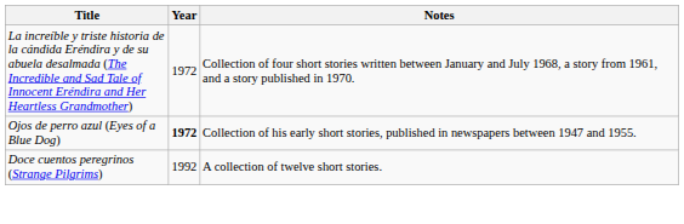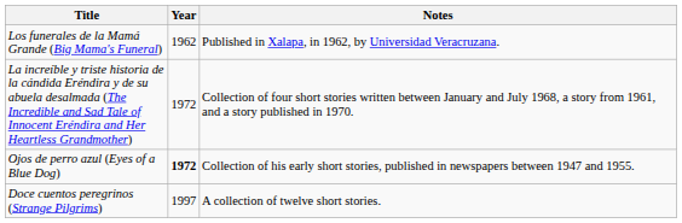 <table class="wikitable sortable">
 <tr>
 <th scope="col" width="200">Title</th>
 <th scope="col" width="30">Year</th>
 <th scope="col" width="600">Notes</th>
+</tr>
+<tr>
+<td><em>Los funerales de la Mamá Grande</em> (<em><a href='#'>Big Mama's Funeral</a></em>)</td>
+<td>1962</td>
+<td>Published in <a href='#'>Xalapa</a>, in 1962, by <a href='#'>Universidad Veracruzana</a>.</td>
 </tr>
 <tr>
 <td><em>La increíble y triste historia de la cándida Eréndira y de su abuela desalmada</em> (<em><a href='#'>The Incredible and Sad Tale of Innocent Eréndira and Her Heartless Grandmother</a></em>)</td>
 <td>1972</td>
 <td>Collection of four short stories written between January and July 1968, a story from 1961, and a story published in 1970.</td>
 </tr>
 <tr>
 <td><em>Ojos de perro azul</em> (<em>Eyes of a Blue Dog</em>)</td>
 <td><strong>1972</strong></td>
 <td>Collection of his early short stories, published in newspapers between 1947 and 1955.</td>
 </tr>
 <tr>
 <td><em>Doce cuentos peregrinos</em> (<em><a href='#'>Strange Pilgrims</a></em>)</td>
-<td>1992</td>
+<td>1997</td>
 <td>A collection of twelve short stories.</td>
 </tr>
 </table>
